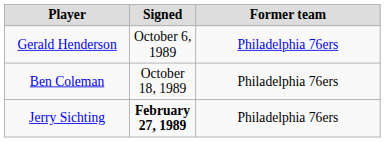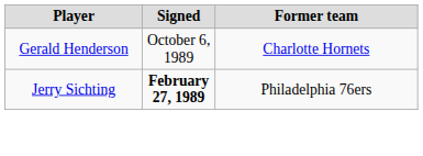 <table class="wikitable" style="text-align: center">
 <tr style="text-align:center; background:#ddd;">
 <td style="width:140px"><strong>Player</strong></td>
 <td style="width:70px"><strong>Signed</strong></td>
 <td style="width:210px"><strong>Former team</strong></td>
 </tr>
 <tr>
 <td><a href='#'>Gerald Henderson</a></td>
 <td>October 6, 1989</td>
-<td><a href='#'>Philadelphia 76ers</a></td>
-</tr>
-<tr>
-<td><a href='#'>Ben Coleman</a></td>
-<td>October 18, 1989</td>
-<td>Philadelphia 76ers</td>
+<td><a href='#'>Charlotte Hornets</a></td>
 </tr>
 <tr>
 <td><a href='#'>Jerry Sichting</a></td>
 <td><strong>February 27, 1989</strong></td>
 <td>Philadelphia 76ers</td>
 </tr>
 </table>
